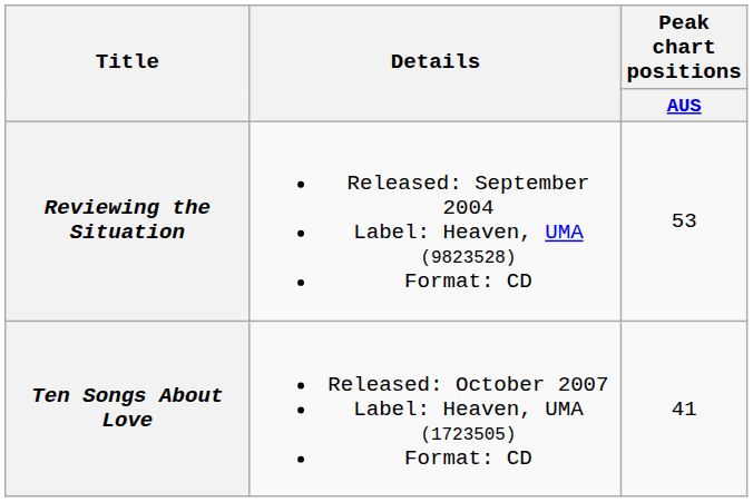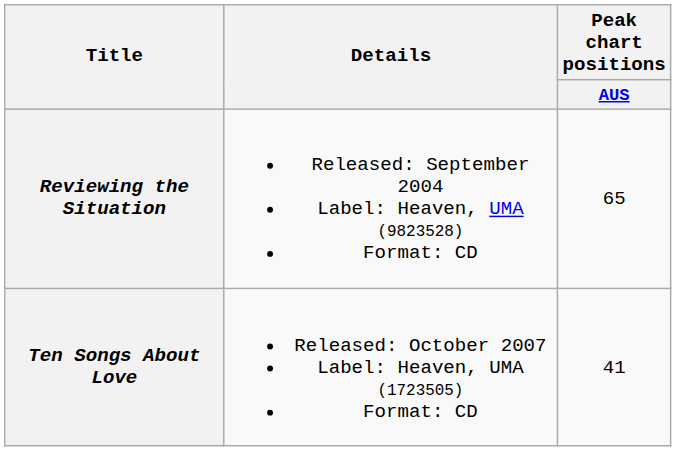 <table class="wikitable plainrowheaders" style="text-align:center;" border="1">
 <tr>
 <th scope="col" rowspan="2" style="width:11em;">Title</th>
 <th scope="col" rowspan="2" style="width:17em;">Details</th>
 <th scope="col" colspan="1">Peak chart positions</th>
 </tr>
 <tr>
 <th scope="col" style="width:3em;font-size:90%;"><a href='#'>AUS</a><br></th>
 </tr>
 <tr>
 <th scope="row"><em>Reviewing the Situation</em></th>
 <td><br><ul><li>Released: September 2004</li><li>Label: Heaven, <a href='#'>UMA</a> <small>(9823528)</small></li><li>Format: CD</li></ul></td>
-<td>53</td>
+<td>65</td>
 </tr>
 <tr>
 <th scope="row"><em>Ten Songs About Love</em></th>
 <td><br><ul><li>Released: October 2007</li><li>Label: Heaven, UMA <small>(1723505)</small></li><li>Format: CD</li></ul></td>
 <td>41</td>
 </tr>
 </table>
